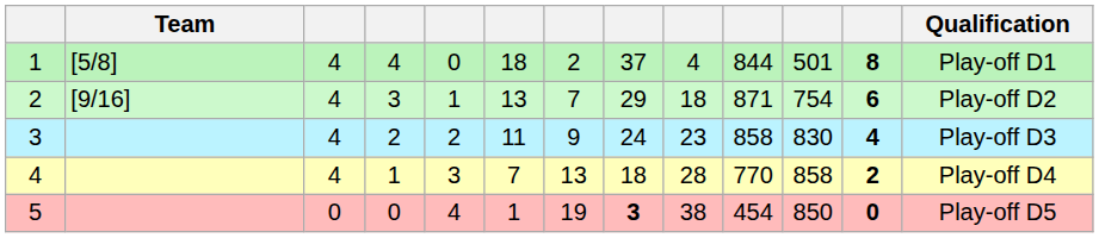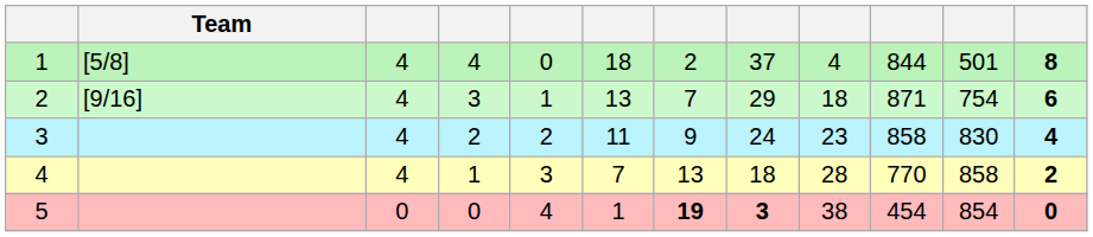 <table class=wikitable style="text-align:center" width=730>
 <tr>
 <th width=5.5%></th>
 <th width=22%>Team</th>
 <th width=5.5%></th>
 <th width=5.5%></th>
 <th width=5.5%></th>
 <th width=5.5%></th>
 <th width=5.5%></th>
 <th width=5.5%></th>
 <th width=5.5%></th>
 <th width=5.5%></th>
 <th width=5.5%></th>
 <th width=5.5%></th>
-<th width=18%>Qualification</th>
 </tr>
 <tr bgcolor=#bbf3bb>
 <td>1</td>
 <td style="text-align:left"> [5/8]</td>
 <td>4</td>
 <td>4</td>
 <td>0</td>
 <td>18</td>
 <td>2</td>
 <td>37</td>
 <td>4</td>
 <td>844</td>
 <td>501</td>
 <td><strong>8</strong></td>
-<td>Play-off D1</td>
 </tr>
 <tr bgcolor=#ccf9cc>
 <td>2</td>
 <td style="text-align:left"> [9/16]</td>
 <td>4</td>
 <td>3</td>
 <td>1</td>
 <td>13</td>
 <td>7</td>
 <td>29</td>
 <td>18</td>
 <td>871</td>
 <td>754</td>
 <td><strong>6</strong></td>
-<td>Play-off D2</td>
 </tr>
 <tr bgcolor=#bbf3ff>
 <td>3</td>
 <td style="text-align:left"></td>
 <td>4</td>
 <td>2</td>
 <td>2</td>
 <td>11</td>
 <td>9</td>
 <td>24</td>
 <td>23</td>
 <td>858</td>
 <td>830</td>
 <td><strong>4</strong></td>
-<td>Play-off D3</td>
 </tr>
 <tr bgcolor=#ffffbb>
 <td>4</td>
 <td style="text-align:left"></td>
 <td>4</td>
 <td>1</td>
 <td>3</td>
 <td>7</td>
 <td>13</td>
 <td>18</td>
 <td>28</td>
 <td>770</td>
 <td>858</td>
 <td><strong>2</strong></td>
-<td>Play-off D4</td>
 </tr>
 <tr bgcolor=#ffbbbb>
 <td>5</td>
 <td style="text-align:left"></td>
 <td>0</td>
 <td>0</td>
 <td>4</td>
 <td>1</td>
-<td>19</td>
+<td><strong>19</strong></td>
 <td><strong>3</strong></td>
 <td>38</td>
 <td>454</td>
-<td>850</td>
+<td>854</td>
 <td><strong>0</strong></td>
-<td>Play-off D5</td>
 </tr>
 </table>
